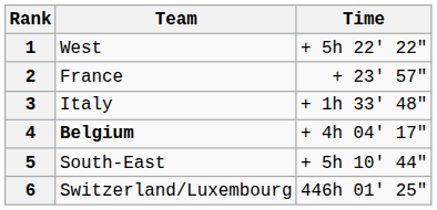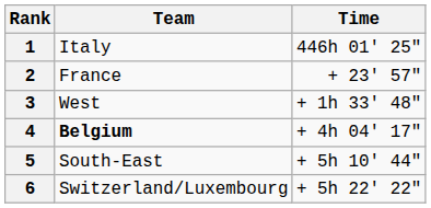 <table class="wikitable">
 <tr>
 <th scope="col">Rank</th>
 <th scope="col">Team</th>
 <th scope="col">Time</th>
 </tr>
 <tr>
 <th scope="row">1</th>
-<td>West</td>
-<td style="text-align:right;">+ 5h 22' 22"</td>
+<td>Italy</td>
+<td style="text-align:right;">446h 01' 25"</td>
 </tr>
 <tr>
 <th scope="row">2</th>
 <td>France</td>
 <td style="text-align:right;">+ 23' 57"</td>
 </tr>
 <tr>
 <th scope="row">3</th>
-<td>Italy</td>
+<td>West</td>
 <td style="text-align:right;">+ 1h 33' 48"</td>
 </tr>
 <tr>
 <th scope="row">4</th>
 <td><strong>Belgium</strong></td>
 <td style="text-align:right;">+ 4h 04' 17"</td>
 </tr>
 <tr>
 <th scope="row">5</th>
 <td>South-East</td>
 <td style="text-align:right;">+ 5h 10' 44"</td>
 </tr>
 <tr>
 <th scope="row">6</th>
 <td>Switzerland/Luxembourg</td>
-<td style="text-align:right;">446h 01' 25"</td>
+<td style="text-align:right;">+ 5h 22' 22"</td>
 </tr>
 </table>
